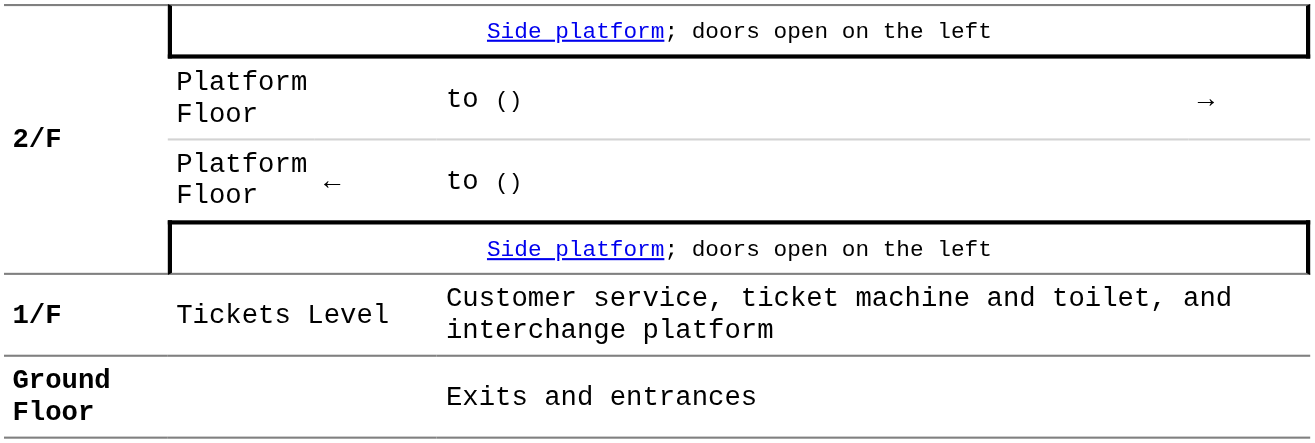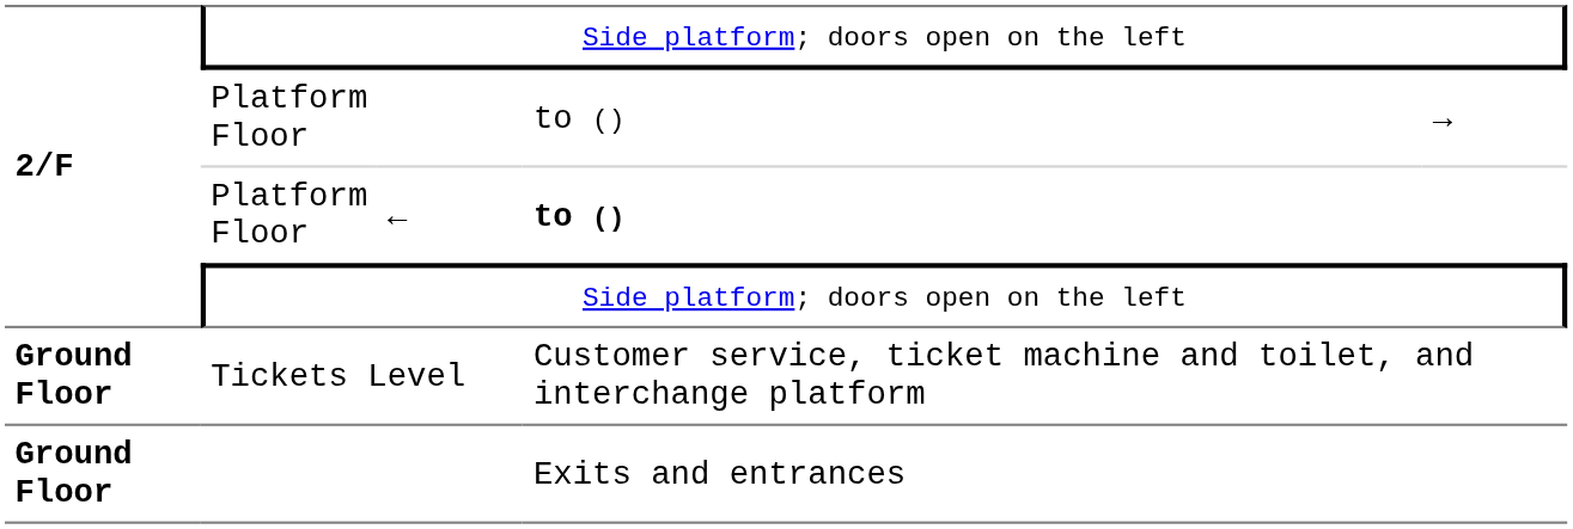 <table border="0" cellspacing="0" cellpadding="4" table>
 <tr>
 <td rowspan="4" style="border-top:solid 1px gray;border-bottom:solid 1px gray;" width="70"><strong>2/F</strong></td>
 <td colspan="4" style="border-right:solid 2px black;border-left:solid 2px black;border-bottom:solid 2px black;border-top:solid 1px gray; text-align:center;"><small><a href='#'>Side platform</a>; doors open on the left</small></td>
 </tr>
 <tr>
 <td style="border-bottom:solid 1px lightgray;" width="50">Platform Floor</td>
 <td style="border-bottom:solid 1px lightgray;" width="50"></td>
 <td style="border-bottom:solid 1px lightgray;" width="350"> to  <small>()</small></td>
 <td style="border-bottom:solid 1px lightgray;" width="50">→</td>
 </tr>
 <tr>
 <td>Platform Floor</td>
 <td>←</td>
-<td> to  <small>()</small></td>
+<td><strong> to  <small>()</small></strong></td>
 <td></td>
 <td></td>
 </tr>
 <tr>
 <td colspan="4" style="border-top:solid 2px black;border-right:solid 2px black;border-left:solid 2px black;border-bottom:solid 1px gray; text-align:center;"><small><a href='#'>Side platform</a>; doors open on the left</small></td>
 </tr>
 <tr>
-<td style="border-bottom:solid 1px gray;"><strong>1/F</strong></td>
+<td style="border-bottom:solid 1px gray;"><strong>Ground Floor</strong></td>
 <td colspan="2" style="border-bottom:solid 1px gray;">Tickets Level</td>
 <td colspan="2" style="border-bottom:solid 1px gray;">Customer service, ticket machine and toilet, and  interchange platform</td>
 </tr>
 <tr>
 <td style="border-bottom:solid 1px gray;"><strong>Ground Floor</strong></td>
 <td colspan="2" style="border-bottom:solid 1px gray;"></td>
 <td colspan="2" style="border-bottom:solid 1px gray;">Exits and entrances</td>
 </tr>
 </table>
